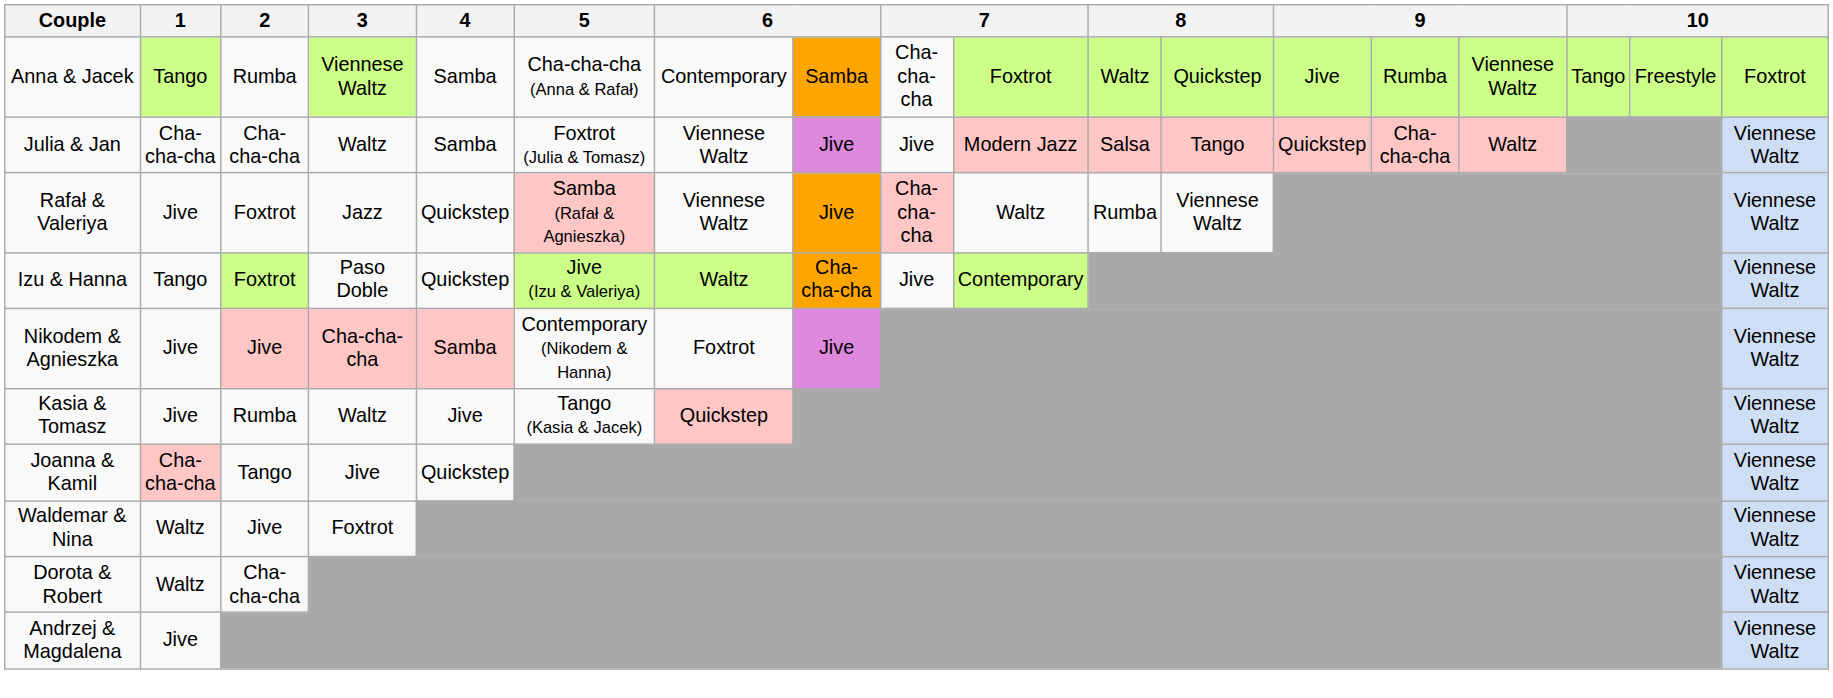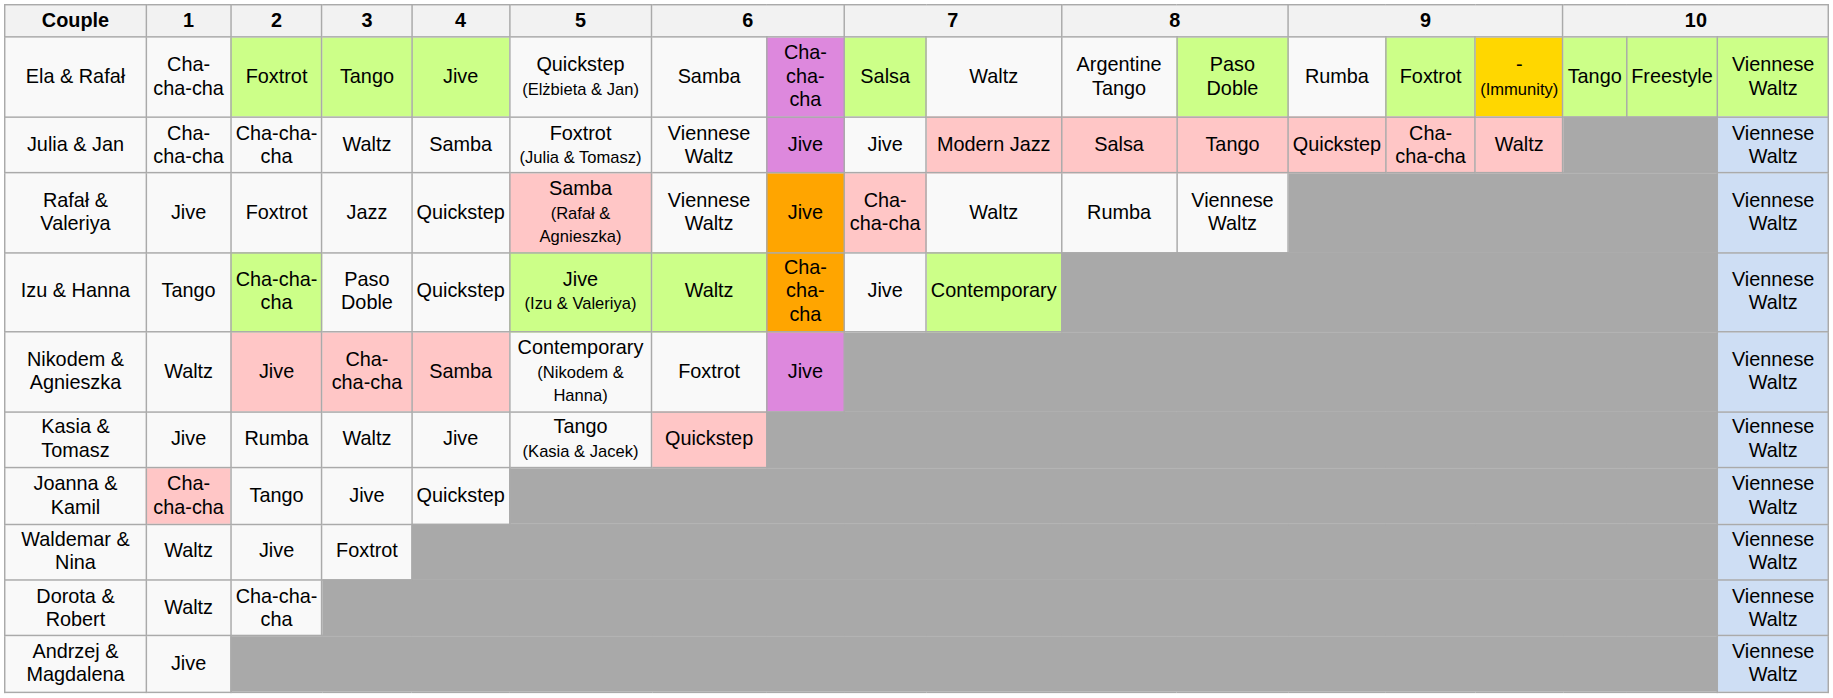 <table class="wikitable" style="text-align:center; font-size:85%; line-height:16px">
 <tr>
 <th>Couple</th>
 <th>1</th>
 <th>2</th>
 <th>3</th>
 <th>4</th>
 <th>5</th>
 <th colspan=2>6</th>
 <th colspan=2>7</th>
 <th colspan=2>8</th>
 <th colspan=3>9</th>
 <th colspan=3>10</th>
 </tr>
 <tr>
-<td>Anna & Jacek</td>
-<td style="background:#ccff88;">Tango</td>
-<td>Rumba</td>
-<td style="background:#ccff88;">Viennese Waltz</td>
-<td>Samba</td>
-<td>Cha-cha-cha<br><small>(Anna & Rafał)</small></td>
-<td>Contemporary</td>
-<td style="background:orange">Samba</td>
+<td>Ela & Rafał</td>
 <td>Cha-cha-cha</td>
 <td style="background:#ccff88;">Foxtrot</td>
-<td style="background:#ccff88;">Waltz</td>
-<td style="background:#ccff88;">Quickstep</td>
+<td style="background:#ccff88;">Tango</td>
 <td style="background:#ccff88;">Jive</td>
-<td style="background:#ccff88;">Rumba</td>
-<td style="background:#ccff88;">Viennese Waltz</td>
+<td>Quickstep<br><small>(Elżbieta & Jan)</small></td>
+<td>Samba</td>
+<td style="background:#dd88dd">Cha-cha-cha</td>
+<td style="background:#ccff88;">Salsa</td>
+<td>Waltz</td>
+<td>Argentine Tango</td>
+<td style="background:#ccff88;">Paso Doble</td>
+<td>Rumba</td>
+<td style="background:#ccff88;">Foxtrot</td>
+<td style="background:gold;">-<br><small>(Immunity)</small></td>
 <td style="background:#ccff88;">Tango</td>
 <td style="background:#ccff88;">Freestyle</td>
-<td style="background:#ccff88;">Foxtrot</td>
+<td style="background:#ccff88;">Viennese Waltz</td>
 </tr>
 <tr>
 <td>Julia & Jan</td>
 <td>Cha-cha-cha</td>
 <td>Cha-cha-cha</td>
 <td>Waltz</td>
 <td>Samba</td>
 <td>Foxtrot<br><small>(Julia & Tomasz)</small></td>
 <td>Viennese Waltz</td>
 <td style="background:#dd88dd">Jive</td>
 <td>Jive</td>
 <td style="background:#ffc6c6;">Modern Jazz</td>
 <td style="background:#ffc6c6;">Salsa</td>
 <td style="background:#ffc6c6;">Tango</td>
 <td style="background:#ffc6c6;">Quickstep</td>
 <td style="background:#ffc6c6;">Cha-cha-cha</td>
 <td style="background:#ffc6c6;">Waltz</td>
 <td style="background:darkgray" colspan="2"></td>
 <td style="background:#CEDEF4;">Viennese Waltz</td>
 </tr>
 <tr>
 <td>Rafał & Valeriya</td>
 <td>Jive</td>
 <td>Foxtrot</td>
 <td>Jazz</td>
 <td>Quickstep</td>
 <td style="background:#ffc6c6;">Samba<br><small>(Rafał & Agnieszka)</small></td>
 <td>Viennese Waltz</td>
 <td style="background:orange">Jive</td>
 <td style="background:#ffc6c6;">Cha-cha-cha</td>
 <td>Waltz</td>
 <td>Rumba</td>
 <td>Viennese Waltz</td>
 <td style="background:darkgray" colspan="5"></td>
 <td style="background:#CEDEF4;">Viennese Waltz</td>
 </tr>
 <tr>
 <td>Izu & Hanna</td>
 <td>Tango</td>
-<td style="background:#ccff88;">Foxtrot</td>
+<td style="background:#ccff88;">Cha-cha-cha</td>
 <td>Paso Doble</td>
 <td>Quickstep</td>
 <td style="background:#ccff88;">Jive<br><small>(Izu & Valeriya)</small></td>
 <td style="background:#ccff88;">Waltz</td>
 <td style="background:orange">Cha-cha-cha</td>
 <td>Jive</td>
 <td style="background:#ccff88;">Contemporary</td>
 <td style="background:darkgray" colspan="7"></td>
 <td style="background:#CEDEF4;">Viennese Waltz</td>
 </tr>
 <tr>
 <td>Nikodem & Agnieszka</td>
-<td>Jive</td>
+<td>Waltz</td>
 <td style="background:#ffc6c6;">Jive</td>
 <td style="background:#ffc6c6;">Cha-cha-cha</td>
 <td style="background:#ffc6c6;">Samba</td>
 <td>Contemporary<br><small>(Nikodem & Hanna)</small></td>
 <td>Foxtrot</td>
 <td style="background:#dd88dd">Jive</td>
 <td style="background:darkgray" colspan="9"></td>
 <td style="background:#CEDEF4;">Viennese Waltz</td>
 </tr>
 <tr>
 <td>Kasia & Tomasz</td>
 <td>Jive</td>
 <td>Rumba</td>
 <td>Waltz</td>
 <td>Jive</td>
 <td>Tango<br><small>(Kasia & Jacek)</small></td>
 <td style="background:#ffc6c6;">Quickstep</td>
 <td style="background:darkgray" colspan="10"></td>
 <td style="background:#CEDEF4;">Viennese Waltz</td>
 </tr>
 <tr>
 <td>Joanna & Kamil</td>
 <td style="background:#ffc6c6;">Cha-cha-cha</td>
 <td>Tango</td>
 <td>Jive</td>
 <td>Quickstep</td>
 <td style="background:darkgray" colspan="12"></td>
 <td style="background:#CEDEF4;">Viennese Waltz</td>
 </tr>
 <tr>
 <td>Waldemar & Nina</td>
 <td>Waltz</td>
 <td>Jive</td>
 <td>Foxtrot</td>
 <td style="background:darkgray" colspan="13"></td>
 <td style="background:#CEDEF4;">Viennese Waltz</td>
 </tr>
 <tr>
 <td>Dorota & Robert</td>
 <td>Waltz</td>
 <td>Cha-cha-cha</td>
 <td style="background:darkgray" colspan="14"></td>
 <td style="background:#CEDEF4;">Viennese Waltz</td>
 </tr>
 <tr>
 <td>Andrzej & Magdalena</td>
 <td>Jive</td>
 <td style="background:darkgray" colspan="15"></td>
 <td style="background:#CEDEF4;">Viennese Waltz</td>
 </tr>
 </table>
